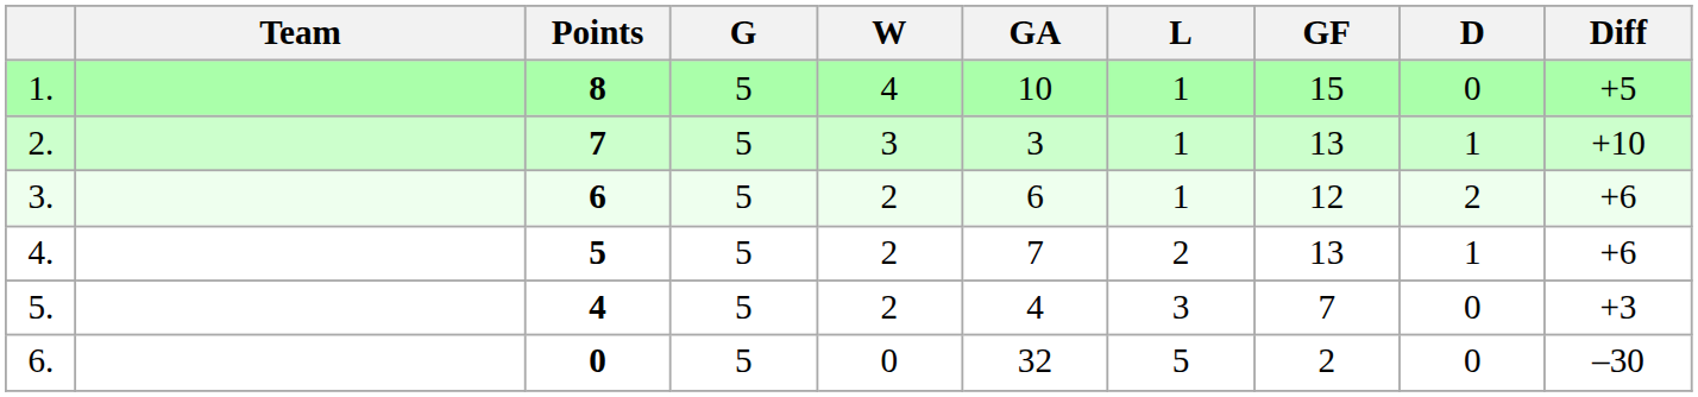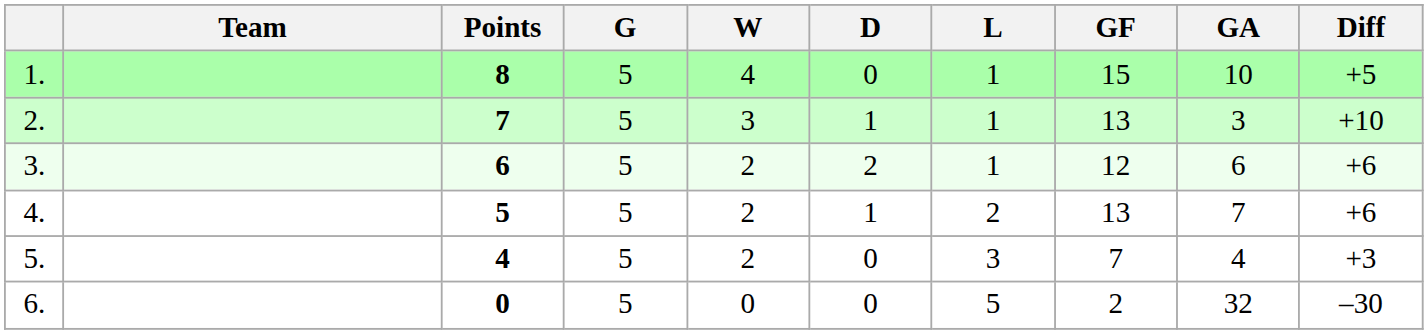 <table class=wikitable style="text-align:center">
 <tr bgcolor="#DCDCDC">
 <th width="25"></th>
 <th width="200">Team</th>
 <th width="60">Points</th>
 <th width="60">G</th>
 <th width="60">W</th>
-<th width="60">GA</th>
+<th width="60">D</th>
 <th width="60">L</th>
 <th width="60">GF</th>
-<th width="60">D</th>
+<th width="60">GA</th>
 <th width="60">Diff</th>
 </tr>
 <tr bgcolor=#AAFFAA>
 <td>1.</td>
 <td align=left></td>
 <td><strong>8</strong></td>
 <td>5</td>
 <td>4</td>
-<td>10</td>
+<td>0</td>
 <td>1</td>
 <td>15</td>
-<td>0</td>
+<td>10</td>
 <td>+5</td>
 </tr>
 <tr bgcolor=#CCFFCC>
 <td>2.</td>
 <td align=left></td>
 <td><strong>7</strong></td>
 <td>5</td>
 <td>3</td>
-<td>3</td>
+<td>1</td>
 <td>1</td>
 <td>13</td>
-<td>1</td>
+<td>3</td>
 <td>+10</td>
 </tr>
 <tr bgcolor=#EEFFEE>
 <td>3.</td>
 <td align=left></td>
 <td><strong>6</strong></td>
 <td>5</td>
 <td>2</td>
-<td>6</td>
+<td>2</td>
 <td>1</td>
 <td>12</td>
-<td>2</td>
+<td>6</td>
 <td>+6</td>
 </tr>
 <tr bgcolor=#FFFFFF>
 <td>4.</td>
 <td align=left></td>
 <td><strong>5</strong></td>
 <td>5</td>
 <td>2</td>
-<td>7</td>
+<td>1</td>
 <td>2</td>
 <td>13</td>
-<td>1</td>
+<td>7</td>
 <td>+6</td>
 </tr>
 <tr bgcolor=#FFFFFF>
 <td>5.</td>
 <td align=left></td>
 <td><strong>4</strong></td>
 <td>5</td>
 <td>2</td>
-<td>4</td>
+<td>0</td>
 <td>3</td>
 <td>7</td>
-<td>0</td>
+<td>4</td>
 <td>+3</td>
 </tr>
 <tr bgcolor=#FFFFFF>
 <td>6.</td>
 <td align=left></td>
 <td><strong>0</strong></td>
 <td>5</td>
 <td>0</td>
-<td>32</td>
+<td>0</td>
 <td>5</td>
 <td>2</td>
-<td>0</td>
+<td>32</td>
 <td>–30</td>
 </tr>
 </table>
